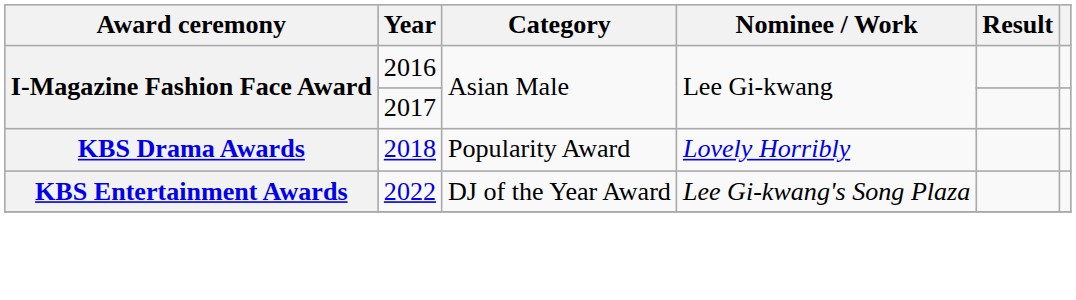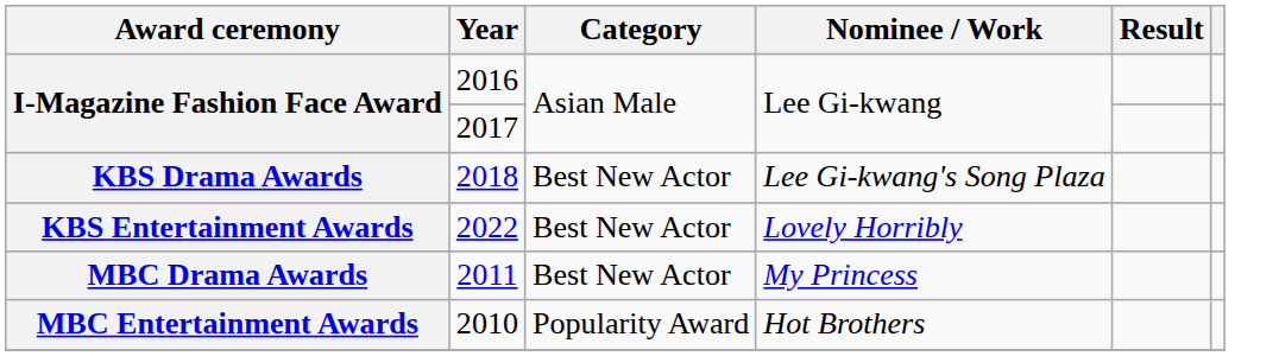 <table class="wikitable plainrowheaders sortable">
 <tr>
 <th scope="col">Award ceremony</th>
 <th scope="col">Year</th>
 <th scope="col">Category</th>
 <th scope="col">Nominee / Work</th>
 <th scope="col">Result</th>
 <th scope="col" class="unsortable"></th>
 </tr>
 <tr>
 <th scope="row"  rowspan="2">I-Magazine Fashion Face Award</th>
 <td style="text-align:center" rowspan="1">2016</td>
 <td rowspan="2">Asian Male</td>
 <td rowspan="2">Lee Gi-kwang</td>
 <td></td>
 <td style="text-align:center"></td>
 </tr>
 <tr>
 <td style="text-align:center" rowspan="1">2017</td>
 <td></td>
 <td></td>
 </tr>
 <tr>
 <th scope="row"  rowspan="1"><a href='#'>KBS Drama Awards</a></th>
 <td style="text-align:center" rowspan="1"><a href='#'>2018</a></td>
-<td>Popularity Award</td>
-<td><em><a href='#'>Lovely Horribly</a></em></td>
+<td rowspan="1">Best New Actor</td>
+<td><em> Lee Gi-kwang's Song Plaza</em></td>
 <td></td>
 <td style="text-align:center"></td>
 </tr>
 <tr>
 <th scope="row"><a href='#'>KBS Entertainment Awards</a></th>
 <td align=center><a href='#'>2022</a></td>
-<td>DJ of the Year Award</td>
-<td><em> Lee Gi-kwang's Song Plaza</em></td>
+<td>Best New Actor</td>
+<td><em><a href='#'>Lovely Horribly</a></em></td>
 <td></td>
 <td align=center></td>
 </tr>
 <tr>
+<th scope="row"  rowspan="1"><a href='#'>MBC Drama Awards</a></th>
+<td style="text-align:center"><a href='#'>2011</a></td>
+<td>Best New Actor</td>
+<td><em><a href='#'>My Princess</a></em></td>
+<td></td>
+<td style="text-align:center"></td>
+</tr>
+<tr>
+<th scope="row"  rowspan="1"><a href='#'>MBC Entertainment Awards</a></th>
+<td style="text-align:center">2010</td>
+<td>Popularity Award</td>
+<td><em>Hot Brothers</em></td>
+<td></td>
+<td style="text-align:center"></td>
+</tr>
+<tr>
 </tr>
 </table>
